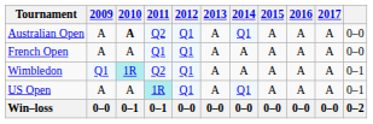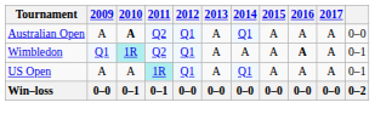 <table class=wikitable style=text-align:center;font-size:97%>
 <tr>
 <th>Tournament</th>
 <th><a href='#'>2009</a></th>
 <th><a href='#'>2010</a></th>
 <th><a href='#'>2011</a></th>
 <th><a href='#'>2012</a></th>
 <th><a href='#'>2013</a></th>
 <th><a href='#'>2014</a></th>
 <th><a href='#'>2015</a></th>
 <th><a href='#'>2016</a></th>
 <th><a href='#'>2017</a></th>
 <th></th>
 </tr>
 <tr>
 <td style="text-align:left;"><a href='#'>Australian Open</a></td>
 <td>A</td>
 <td><strong>A</strong></td>
 <td style="background:#f0f8ff;"><a href='#'>Q2</a></td>
 <td style="background:#f0f8ff;"><a href='#'>Q1</a></td>
 <td>A</td>
 <td style="background:#f0f8ff;"><a href='#'>Q1</a></td>
 <td>A</td>
 <td>A</td>
 <td>A</td>
 <td>0–0</td>
 </tr>
 <tr>
-<td style="text-align:left;"><a href='#'>French Open</a></td>
-<td>A</td>
-<td>A</td>
-<td style="background:#f0f8ff;"><a href='#'>Q1</a></td>
-<td style="background:#f0f8ff;"><a href='#'>Q1</a></td>
-<td>A</td>
-<td>A</td>
-<td>A</td>
-<td>A</td>
-<td>A</td>
-<td>0–0</td>
-</tr>
-<tr>
 <td style="text-align:left;"><a href='#'>Wimbledon</a></td>
 <td style="background:#f0f8ff;"><a href='#'>Q1</a></td>
 <td style="background:#afeeee;"><a href='#'>1R</a></td>
 <td style="background:#f0f8ff;"><a href='#'>Q2</a></td>
 <td style="background:#f0f8ff;"><a href='#'>Q1</a></td>
 <td>A</td>
 <td>A</td>
 <td>A</td>
-<td>A</td>
+<td><strong>A</strong></td>
 <td>A</td>
 <td>0–1</td>
 </tr>
 <tr>
 <td style="text-align:left;"><a href='#'>US Open</a></td>
 <td>A</td>
 <td>A</td>
 <td style="background:#afeeee;"><a href='#'>1R</a></td>
 <td style="background:#f0f8ff;"><a href='#'>Q1</a></td>
 <td>A</td>
 <td style="background:#f0f8ff;"><a href='#'>Q1</a></td>
 <td>A</td>
 <td>A</td>
 <td>A</td>
 <td>0–1</td>
 </tr>
 <tr>
 <th style="text-align:left;">Win–loss</th>
 <th>0–0</th>
 <th>0–1</th>
 <th>0–1</th>
 <th>0–0</th>
 <th>0–0</th>
 <th>0–0</th>
 <th>0–0</th>
 <th>0–0</th>
 <th>0–0</th>
 <th>0–2</th>
 </tr>
 </table>
